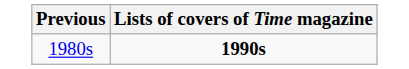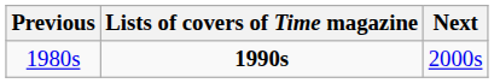 <table class="wikitable" style="margin: 0 auto;">
 <tr>
 <th>Previous</th>
 <th>Lists of covers of <em>Time</em> magazine</th>
+<th>Next</th>
 </tr>
 <tr>
 <td style="text-align:center;"><a href='#'>1980s</a></td>
 <td style="text-align:center;"><strong>1990s</strong></td>
+<td style="text-align:center;"><a href='#'>2000s</a></td>
 </tr>
 </table>
